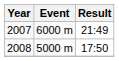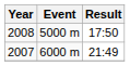 <table class="wikitable" style="font-size:95%;">
 <tr>
 <th>Year</th>
 <th>Event</th>
 <th>Result</th>
 </tr>
 <tr>
+<td rowspan=1 valign="top">2008</td>
+<td>5000 m</td>
+<td bgcolor="white" align="center">17:50</td>
+</tr>
+<tr>
 <td rowspan=1 valign="top">2007</td>
 <td>6000 m</td>
 <td bgcolor="white" align="center">21:49</td>
 </tr>
 <tr>
-<td rowspan=1 valign="top">2008</td>
-<td>5000 m</td>
-<td bgcolor="white" align="center">17:50</td>
-</tr>
-<tr>
 </tr>
 </table>
